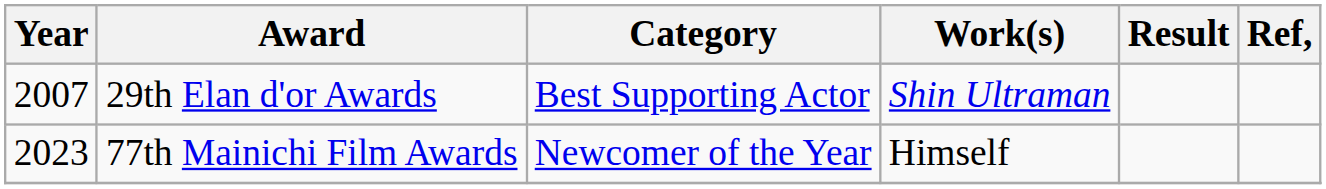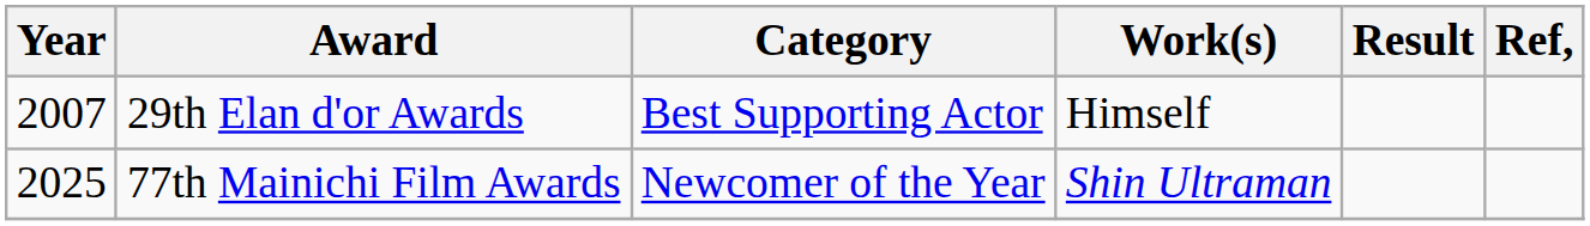 <table class="wikitable">
 <tr>
 <th>Year</th>
 <th>Award</th>
 <th>Category</th>
 <th>Work(s)</th>
 <th>Result</th>
 <th>Ref,</th>
 </tr>
 <tr>
 <td>2007</td>
 <td>29th <a href='#'>Elan d'or Awards</a></td>
 <td><a href='#'>Best Supporting Actor</a></td>
-<td><em><a href='#'>Shin Ultraman</a></em></td>
+<td>Himself</td>
 <td></td>
 <td></td>
 </tr>
 <tr>
-<td>2023</td>
+<td>2025</td>
 <td>77th <a href='#'>Mainichi Film Awards</a></td>
 <td><a href='#'>Newcomer of the Year</a></td>
-<td>Himself</td>
+<td><em><a href='#'>Shin Ultraman</a></em></td>
 <td></td>
 <td></td>
 </tr>
 <tr>
 </tr>
 </table>
